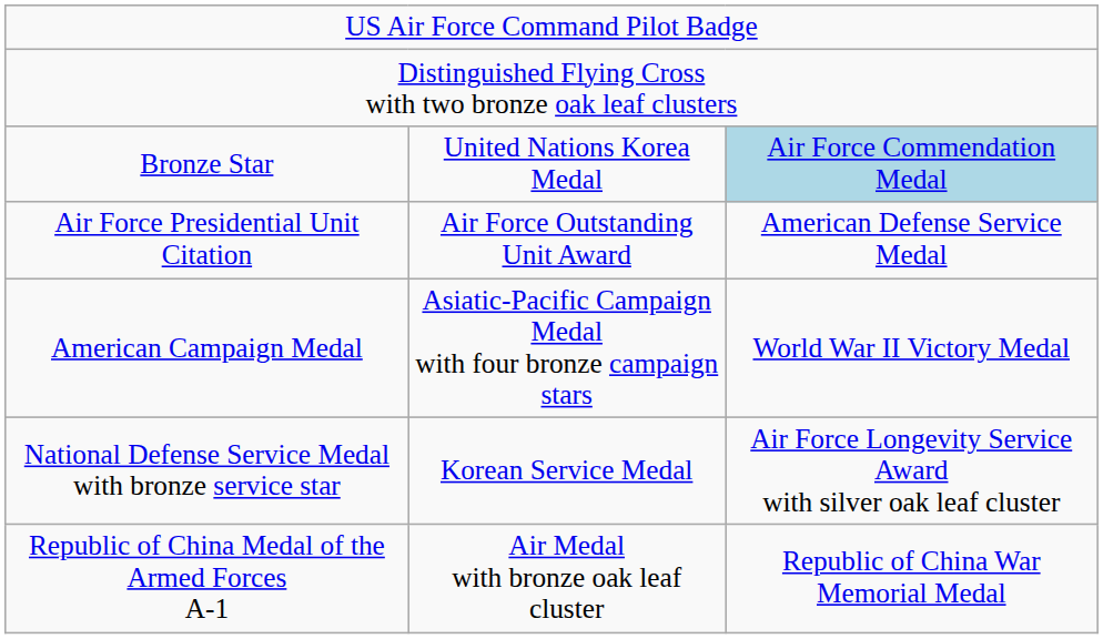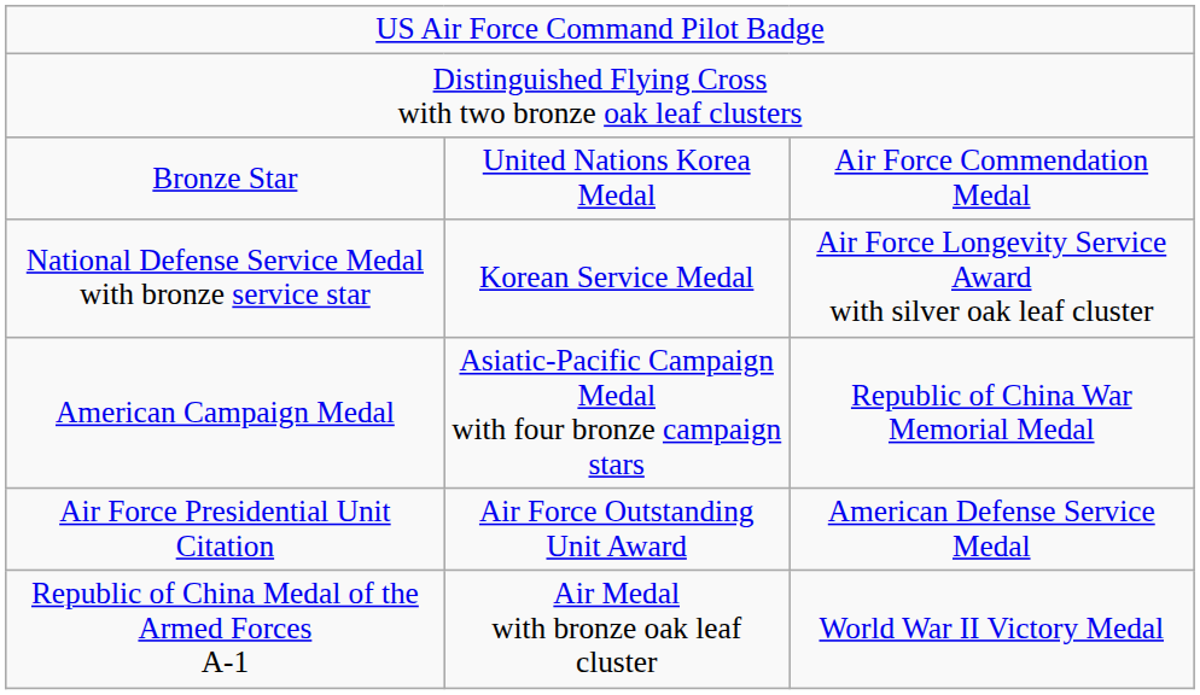 <table class="wikitable" style="margin:1em auto; text-align:center;">
 <tr>
 <td colspan="3"><a href='#'>US Air Force Command Pilot Badge</a></td>
 </tr>
 <tr>
 <td colspan="3"><a href='#'>Distinguished Flying Cross</a><br>with two bronze <a href='#'>oak leaf clusters</a></td>
 </tr>
 <tr>
 <td><a href='#'>Bronze Star</a></td>
 <td><a href='#'>United Nations Korea Medal</a></td>
-<td style="background: lightblue;"><a href='#'>Air Force Commendation Medal</a></td>
+<td><a href='#'>Air Force Commendation Medal</a></td>
+</tr>
+<tr>
+<td><a href='#'>National Defense Service Medal</a><br>with bronze <a href='#'>service star</a></td>
+<td><a href='#'>Korean Service Medal</a></td>
+<td><a href='#'>Air Force Longevity Service Award</a><br>with silver oak leaf cluster</td>
+</tr>
+<tr>
+<td><a href='#'>American Campaign Medal</a></td>
+<td><a href='#'>Asiatic-Pacific Campaign Medal</a><br>with four bronze <a href='#'>campaign stars</a></td>
+<td><a href='#'>Republic of China War Memorial Medal</a></td>
 </tr>
 <tr>
 <td><a href='#'>Air Force Presidential Unit Citation</a></td>
 <td><a href='#'>Air Force Outstanding Unit Award</a></td>
 <td><a href='#'>American Defense Service Medal</a></td>
 </tr>
 <tr>
-<td><a href='#'>American Campaign Medal</a></td>
-<td><a href='#'>Asiatic-Pacific Campaign Medal</a><br>with four bronze <a href='#'>campaign stars</a></td>
+<td><a href='#'>Republic of China Medal of the Armed Forces</a><br>A-1</td>
+<td><a href='#'>Air Medal</a><br>with bronze oak leaf cluster</td>
 <td><a href='#'>World War II Victory Medal</a></td>
 </tr>
-<tr>
-<td><a href='#'>National Defense Service Medal</a><br>with bronze <a href='#'>service star</a></td>
-<td><a href='#'>Korean Service Medal</a></td>
-<td><a href='#'>Air Force Longevity Service Award</a><br>with silver oak leaf cluster</td>
-</tr>
-<tr>
-<td><a href='#'>Republic of China Medal of the Armed Forces</a><br>A-1</td>
-<td><a href='#'>Air Medal</a><br>with bronze oak leaf cluster</td>
-<td><a href='#'>Republic of China War Memorial Medal</a></td>
-</tr>
 </table>
